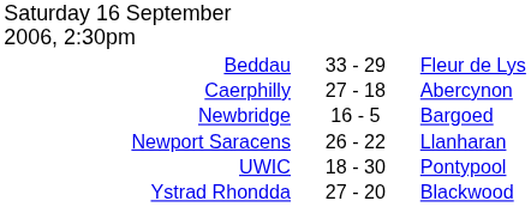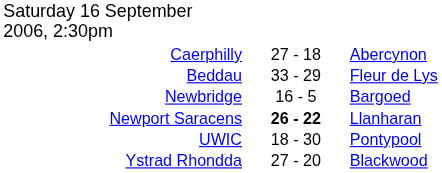 <table style="width:70%;" cellspacing="1">
 <tr>
 <th width=35%></th>
 <th width=15%></th>
 <th></th>
 </tr>
 <tr>
 <td>Saturday 16 September 2006, 2:30pm</td>
 </tr>
 <tr style=font-size:90%>
+<td align=right><a href='#'>Caerphilly</a></td>
+<td align=center>27 - 18</td>
+<td><a href='#'>Abercynon</a></td>
+</tr>
+<tr style=font-size:90%>
 <td align=right><a href='#'>Beddau</a></td>
 <td align=center>33 - 29</td>
 <td><a href='#'>Fleur de Lys</a></td>
-</tr>
-<tr style=font-size:90%>
-<td align=right><a href='#'>Caerphilly</a></td>
-<td align=center>27 - 18</td>
-<td><a href='#'>Abercynon</a></td>
 </tr>
 <tr style=font-size:90%>
 <td align=right><a href='#'>Newbridge</a></td>
 <td align=center>16 - 5</td>
 <td><a href='#'>Bargoed</a></td>
 </tr>
 <tr style=font-size:90%>
 <td align=right><a href='#'>Newport Saracens</a></td>
-<td align=center>26 - 22</td>
+<td align=center><strong>26 - 22</strong></td>
 <td><a href='#'>Llanharan</a></td>
 </tr>
 <tr style=font-size:90%>
 <td align=right><a href='#'>UWIC</a></td>
 <td align=center>18 - 30</td>
 <td><a href='#'>Pontypool</a></td>
 </tr>
 <tr style=font-size:90%>
 <td align=right><a href='#'>Ystrad Rhondda</a></td>
 <td align=center>27 - 20</td>
 <td><a href='#'>Blackwood</a></td>
 </tr>
 </table>
